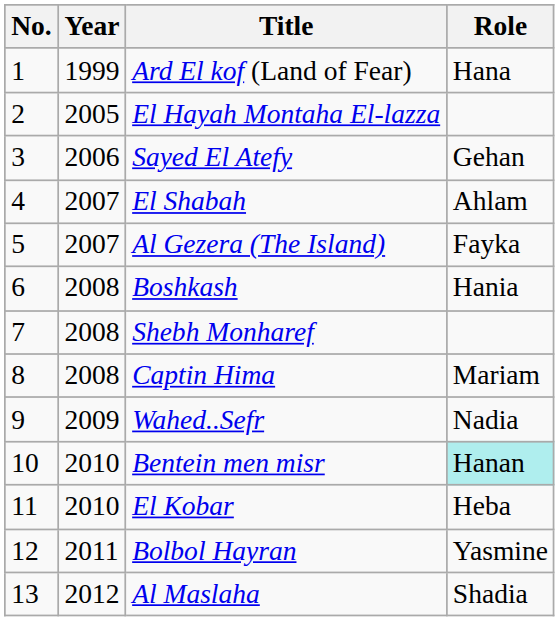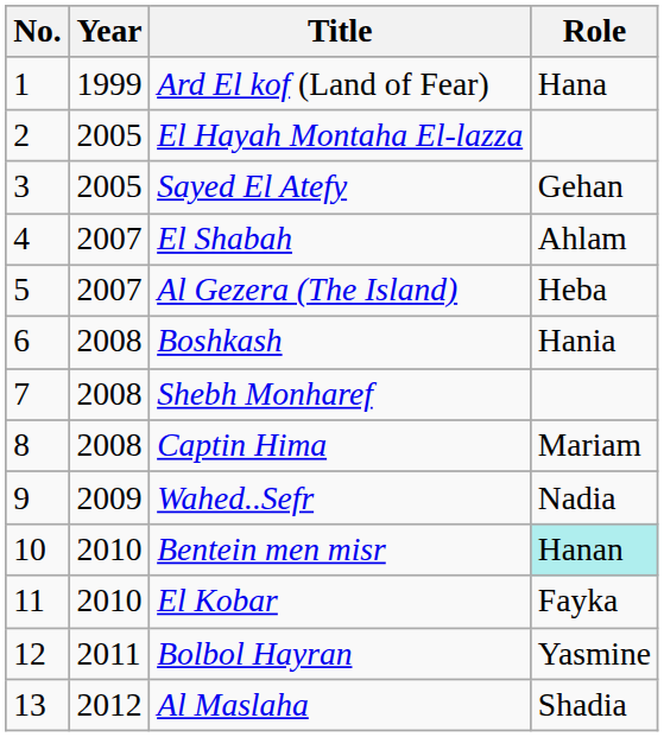 <table class="wikitable sortable">
 <tr>
 <th>No.</th>
 <th>Year</th>
 <th>Title</th>
 <th>Role</th>
 </tr>
 <tr>
 <td>1</td>
 <td>1999</td>
 <td><em><a href='#'>Ard El kof</a></em> (Land of Fear)</td>
 <td>Hana</td>
 </tr>
 <tr>
 <td>2</td>
 <td>2005</td>
 <td><em><a href='#'>El Hayah Montaha El-lazza</a></em></td>
 <td></td>
 </tr>
 <tr>
 <td>3</td>
-<td>2006</td>
+<td>2005</td>
 <td><em><a href='#'>Sayed El Atefy</a></em></td>
 <td>Gehan</td>
 </tr>
 <tr>
 <td>4</td>
 <td>2007</td>
 <td><em><a href='#'>El Shabah</a></em></td>
 <td>Ahlam</td>
 </tr>
 <tr>
 <td>5</td>
 <td>2007</td>
 <td><em><a href='#'>Al Gezera (The Island)</a></em></td>
-<td>Fayka</td>
+<td>Heba</td>
 </tr>
 <tr>
 <td>6</td>
 <td>2008</td>
 <td><em><a href='#'>Boshkash</a></em></td>
 <td>Hania</td>
 </tr>
 <tr>
 <td>7</td>
 <td>2008</td>
 <td><em><a href='#'>Shebh Monharef</a></em></td>
 <td></td>
 </tr>
 <tr>
 <td>8</td>
 <td>2008</td>
 <td><em><a href='#'>Captin Hima</a></em></td>
 <td>Mariam</td>
 </tr>
 <tr>
 <td>9</td>
 <td>2009</td>
 <td><em><a href='#'>Wahed..Sefr</a></em></td>
 <td>Nadia</td>
 </tr>
 <tr>
 <td>10</td>
 <td>2010</td>
 <td><em><a href='#'>Bentein men misr</a></em></td>
 <td style="background: paleturquoise;">Hanan</td>
 </tr>
 <tr>
 <td>11</td>
 <td>2010</td>
 <td><em><a href='#'>El Kobar</a></em></td>
-<td>Heba</td>
+<td>Fayka</td>
 </tr>
 <tr>
 <td>12</td>
 <td>2011</td>
 <td><em><a href='#'>Bolbol Hayran</a></em></td>
 <td>Yasmine</td>
 </tr>
 <tr>
 <td>13</td>
 <td>2012</td>
 <td><em><a href='#'>Al Maslaha</a></em></td>
 <td>Shadia</td>
 </tr>
 </table>
